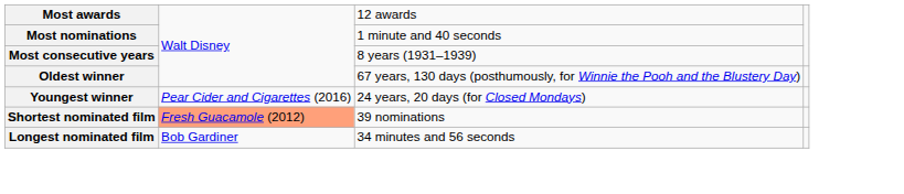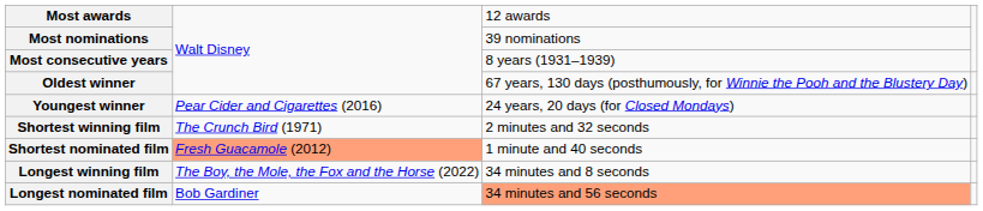 <table class="wikitable">
 <tr>
 <th>Most awards</th>
 <td rowspan="4"><a href='#'>Walt Disney</a></td>
 <td>12 awards</td>
 <td rowspan="3"><strong></strong></td>
 </tr>
 <tr>
 <th>Most nominations</th>
-<td>1 minute and 40 seconds</td>
+<td>39 nominations</td>
 </tr>
 <tr>
 <th>Most consecutive years</th>
 <td>8 years (1931–1939)</td>
 </tr>
 <tr>
 <th>Oldest winner</th>
 <td>67 years, 130 days (posthumously, for <em><a href='#'>Winnie the Pooh and the Blustery Day</a></em>)</td>
 <td></td>
 </tr>
 <tr>
 <th>Youngest winner</th>
 <td><em><a href='#'>Pear Cider and Cigarettes</a></em> (2016)</td>
 <td>24 years, 20 days (for <em><a href='#'>Closed Mondays</a></em>)</td>
 <td></td>
 </tr>
 <tr>
+<th>Shortest winning film</th>
+<td><em><a href='#'>The Crunch Bird</a></em> (1971)</td>
+<td>2 minutes and 32 seconds</td>
+<td></td>
+</tr>
+<tr>
 <th>Shortest nominated film</th>
 <td style="background: lightsalmon;"><em><a href='#'>Fresh Guacamole</a></em> (2012)</td>
-<td>39 nominations</td>
+<td>1 minute and 40 seconds</td>
+<td></td>
+</tr>
+<tr>
+<th>Longest winning film</th>
+<td><em><a href='#'>The Boy, the Mole, the Fox and the Horse</a></em> (2022)</td>
+<td>34 minutes and 8 seconds</td>
 <td></td>
 </tr>
 <tr>
 <th>Longest nominated film</th>
 <td><a href='#'>Bob Gardiner</a></td>
-<td>34 minutes and 56 seconds</td>
+<td style="background: lightsalmon;">34 minutes and 56 seconds</td>
 <td></td>
 </tr>
 </table>
